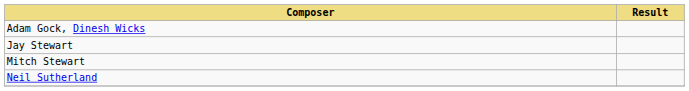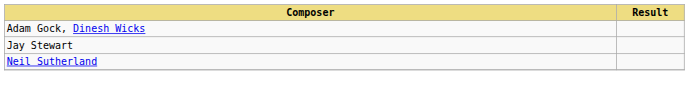 <table class="wikitable" width=100%>
 <tr>
 <th style="width:90%;background:#EEDD82;">Composer</th>
 <th style="width:10%;background:#EEDD82;">Result<br></th>
 </tr>
 <tr>
 <td>Adam Gock, <a href='#'>Dinesh Wicks</a></td>
 <td></td>
 </tr>
 <tr>
 <td>Jay Stewart</td>
 <td></td>
 </tr>
 <tr>
-<td>Mitch Stewart</td>
-<td></td>
-</tr>
-<tr>
 <td><a href='#'>Neil Sutherland</a></td>
 <td></td>
 </tr>
 <tr>
 </tr>
 </table>
